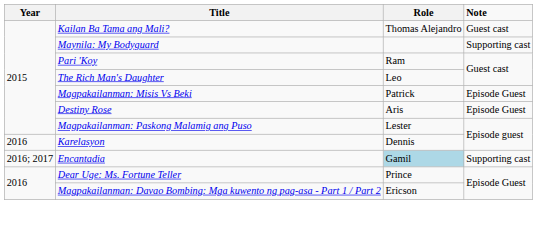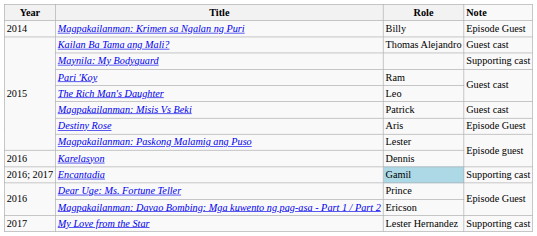 <table class="wikitable">
 <tr>
 <th>Year</th>
 <th>Title</th>
 <th>Role</th>
 <td><strong>Note</strong></td>
+</tr>
+<tr>
+<td>2014</td>
+<td><em><a href='#'>Magpakailanman: Krimen sa Ngalan ng Puri</a></em></td>
+<td>Billy</td>
+<td>Episode Guest</td>
 </tr>
 <tr>
 <td rowspan=7>2015</td>
 <td><em><a href='#'>Kailan Ba Tama ang Mali?</a></em></td>
 <td>Thomas Alejandro</td>
 <td>Guest cast</td>
 </tr>
 <tr>
 <td><em><a href='#'>Maynila: My Bodyguard</a></em></td>
 <td></td>
 <td>Supporting cast</td>
 </tr>
 <tr>
 <td><em><a href='#'>Pari 'Koy</a></em></td>
 <td>Ram</td>
 <td rowspan="2">Guest cast</td>
 </tr>
 <tr>
 <td><em><a href='#'>The Rich Man's Daughter</a></em></td>
 <td>Leo</td>
 </tr>
 <tr>
 <td><em><a href='#'>Magpakailanman: Misis Vs Beki</a></em></td>
 <td>Patrick</td>
-<td>Episode Guest</td>
+<td>Guest cast</td>
 </tr>
 <tr>
 <td><em><a href='#'>Destiny Rose</a></em></td>
 <td>Aris</td>
 <td>Episode Guest</td>
 </tr>
 <tr>
 <td><em><a href='#'>Magpakailanman: Paskong Malamig ang Puso</a></em></td>
 <td>Lester</td>
 <td rowspan="2">Episode guest</td>
 </tr>
 <tr>
 <td>2016</td>
 <td><em><a href='#'>Karelasyon</a></em></td>
 <td>Dennis</td>
 </tr>
 <tr>
 <td>2016; 2017</td>
 <td><em><a href='#'>Encantadia</a></em></td>
 <td style="background: lightblue;">Gamil</td>
 <td>Supporting cast</td>
 </tr>
 <tr>
 <td rowspan="2">2016</td>
 <td><em><a href='#'>Dear Uge: Ms. Fortune Teller</a></em></td>
 <td>Prince</td>
 <td rowspan="2">Episode Guest</td>
 </tr>
 <tr>
 <td><em><a href='#'>Magpakailanman: Davao Bombing: Mga kuwento ng pag-asa - Part 1 / Part 2</a></em></td>
 <td>Ericson</td>
 </tr>
+<tr>
+<td>2017</td>
+<td><em><a href='#'>My Love from the Star</a></em></td>
+<td>Lester Hernandez</td>
+<td>Supporting cast</td>
+</tr>
 </table>
